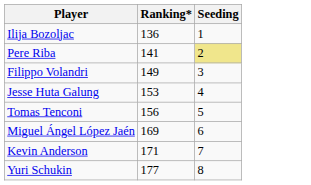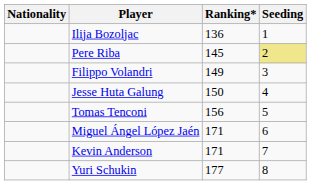 <table class="wikitable" border="1">
 <tr>
+<th>Nationality</th>
 <th>Player</th>
 <th>Ranking*</th>
 <th>Seeding</th>
 </tr>
 <tr>
+<td></td>
 <td><a href='#'>Ilija Bozoljac</a></td>
 <td>136</td>
 <td>1</td>
 </tr>
 <tr>
+<td></td>
 <td><a href='#'>Pere Riba</a></td>
-<td>141</td>
+<td>145</td>
 <td style="background: khaki;">2</td>
 </tr>
 <tr>
+<td></td>
 <td><a href='#'>Filippo Volandri</a></td>
 <td>149</td>
 <td>3</td>
 </tr>
 <tr>
+<td></td>
 <td><a href='#'>Jesse Huta Galung</a></td>
-<td>153</td>
+<td>150</td>
 <td>4</td>
 </tr>
 <tr>
+<td></td>
 <td><a href='#'>Tomas Tenconi</a></td>
 <td>156</td>
 <td>5</td>
 </tr>
 <tr>
+<td></td>
 <td><a href='#'>Miguel Ángel López Jaén</a></td>
-<td>169</td>
+<td>171</td>
 <td>6</td>
 </tr>
 <tr>
+<td></td>
 <td><a href='#'>Kevin Anderson</a></td>
 <td>171</td>
 <td>7</td>
 </tr>
 <tr>
+<td></td>
 <td><a href='#'>Yuri Schukin</a></td>
 <td>177</td>
 <td>8</td>
 </tr>
 </table>
